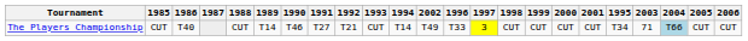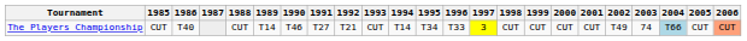 <table class="wikitable" style="font-size:95%;text-align:center;">
 <tr>
 <th>Tournament</th>
 <th>1985</th>
 <th>1986</th>
 <th>1987</th>
 <th>1988</th>
 <th>1989</th>
 <th>1990</th>
 <th>1991</th>
 <th>1992</th>
 <th>1993</th>
 <th>1994</th>
-<th>2002</th>
+<th>1995</th>
 <th>1996</th>
 <th>1997</th>
 <th>1998</th>
 <th>1999</th>
 <th>2000</th>
 <th>2001</th>
-<th>1995</th>
+<th>2002</th>
 <th>2003</th>
 <th>2004</th>
 <th>2005</th>
 <th>2006</th>
 </tr>
 <tr>
 <td align=left><a href='#'>The Players Championship</a></td>
 <td>CUT</td>
 <td>T40</td>
 <td style="background:#eeeeee;"></td>
 <td>CUT</td>
 <td>T14</td>
 <td>T46</td>
 <td>T27</td>
 <td>T21</td>
 <td>CUT</td>
 <td>T14</td>
-<td>T49</td>
+<td>T34</td>
 <td>T33</td>
 <td style="background:yellow;">3</td>
 <td>CUT</td>
 <td>CUT</td>
 <td>CUT</td>
 <td>CUT</td>
-<td>T34</td>
-<td>71</td>
+<td>T49</td>
+<td>74</td>
 <td style="background: lightblue;">T66</td>
 <td>CUT</td>
-<td>CUT</td>
+<td style="background: lightsalmon;">CUT</td>
 </tr>
 </table>
